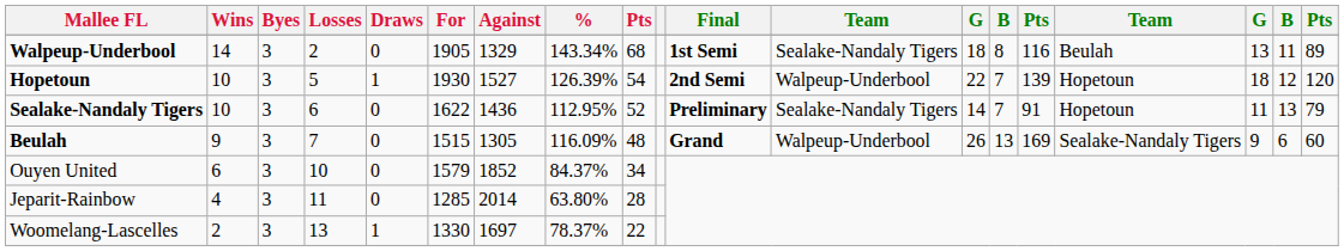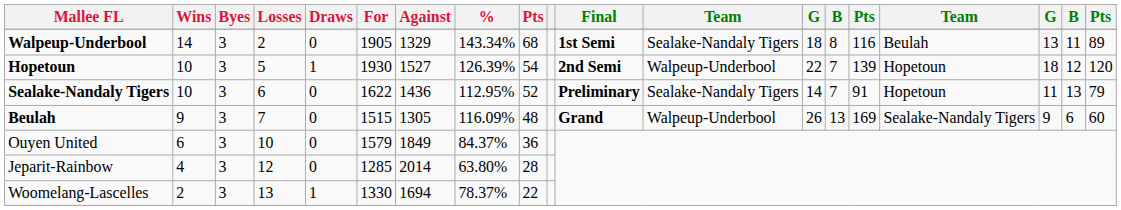 <table class="wikitable">
 <tr>
 <th style="color:crimson">Mallee FL</th>
 <th style="color:crimson">Wins</th>
 <th style="color:crimson">Byes</th>
 <th style="color:crimson">Losses</th>
 <th style="color:crimson">Draws</th>
 <th style="color:crimson">For</th>
 <th style="color:crimson">Against</th>
 <th style="color:crimson">%</th>
 <th style="color:crimson">Pts</th>
 <th></th>
 <th style="color:green">Final</th>
 <th style="color:green">Team</th>
 <th style="color:green">G</th>
 <th style="color:green">B</th>
 <th style="color:green">Pts</th>
 <th style="color:green">Team</th>
 <th style="color:green">G</th>
 <th style="color:green">B</th>
 <th style="color:green">Pts</th>
 </tr>
 <tr>
 </tr>
 <tr>
 </tr>
 <tr>
 <td><strong>	Walpeup-Underbool	</strong></td>
 <td>14</td>
 <td>3</td>
 <td>2</td>
 <td>0</td>
 <td>1905</td>
 <td>1329</td>
 <td>143.34%</td>
 <td>68</td>
 <td></td>
 <td><strong>1st Semi</strong></td>
 <td>Sealake-Nandaly Tigers</td>
 <td>18</td>
 <td>8</td>
 <td>116</td>
 <td>Beulah</td>
 <td>13</td>
 <td>11</td>
 <td>89</td>
 </tr>
 <tr>
 <td><strong>	Hopetoun	</strong></td>
 <td>10</td>
 <td>3</td>
 <td>5</td>
 <td>1</td>
 <td>1930</td>
 <td>1527</td>
 <td>126.39%</td>
 <td>54</td>
 <td></td>
 <td><strong>2nd Semi</strong></td>
 <td>Walpeup-Underbool</td>
 <td>22</td>
 <td>7</td>
 <td>139</td>
 <td>Hopetoun</td>
 <td>18</td>
 <td>12</td>
 <td>120</td>
 </tr>
 <tr>
 <td><strong>	Sealake-Nandaly Tigers	</strong></td>
 <td>10</td>
 <td>3</td>
 <td>6</td>
 <td>0</td>
 <td>1622</td>
 <td>1436</td>
 <td>112.95%</td>
 <td>52</td>
 <td></td>
 <td><strong>Preliminary</strong></td>
 <td>Sealake-Nandaly Tigers</td>
 <td>14</td>
 <td>7</td>
 <td>91</td>
 <td>Hopetoun</td>
 <td>11</td>
 <td>13</td>
 <td>79</td>
 </tr>
 <tr>
 <td><strong>	Beulah	</strong></td>
 <td>9</td>
 <td>3</td>
 <td>7</td>
 <td>0</td>
 <td>1515</td>
 <td>1305</td>
 <td>116.09%</td>
 <td>48</td>
 <td></td>
 <td><strong>Grand</strong></td>
 <td>Walpeup-Underbool</td>
 <td>26</td>
 <td>13</td>
 <td>169</td>
 <td>Sealake-Nandaly Tigers</td>
 <td>9</td>
 <td>6</td>
 <td>60</td>
 </tr>
 <tr>
 <td>Ouyen United</td>
 <td>6</td>
 <td>3</td>
 <td>10</td>
 <td>0</td>
 <td>1579</td>
-<td>1852</td>
+<td>1849</td>
 <td>84.37%</td>
-<td>34</td>
+<td>36</td>
 <td></td>
 </tr>
 <tr>
 <td>Jeparit-Rainbow</td>
 <td>4</td>
 <td>3</td>
-<td>11</td>
+<td>12</td>
 <td>0</td>
 <td>1285</td>
 <td>2014</td>
 <td>63.80%</td>
 <td>28</td>
 <td></td>
 </tr>
 <tr>
 <td>Woomelang-Lascelles</td>
 <td>2</td>
 <td>3</td>
 <td>13</td>
 <td>1</td>
 <td>1330</td>
-<td>1697</td>
+<td>1694</td>
 <td>78.37%</td>
 <td>22</td>
 <td></td>
 </tr>
 <tr>
 </tr>
 </table>
